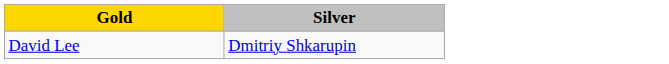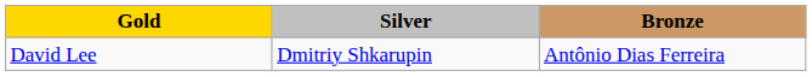 <table class="wikitable" style="text-align:left">
 <tr align="center">
 <td width=200 bgcolor=gold><strong>Gold</strong></td>
 <td width=200 bgcolor=silver><strong>Silver</strong></td>
+<td width=200 bgcolor=CC9966><strong>Bronze</strong></td>
 </tr>
 <tr>
 <td><a href='#'>David Lee</a><br><em></em></td>
 <td><a href='#'>Dmitriy Shkarupin</a><br><em></em></td>
+<td><a href='#'>Antônio Dias Ferreira</a><br><em></em></td>
 </tr>
 </table>
